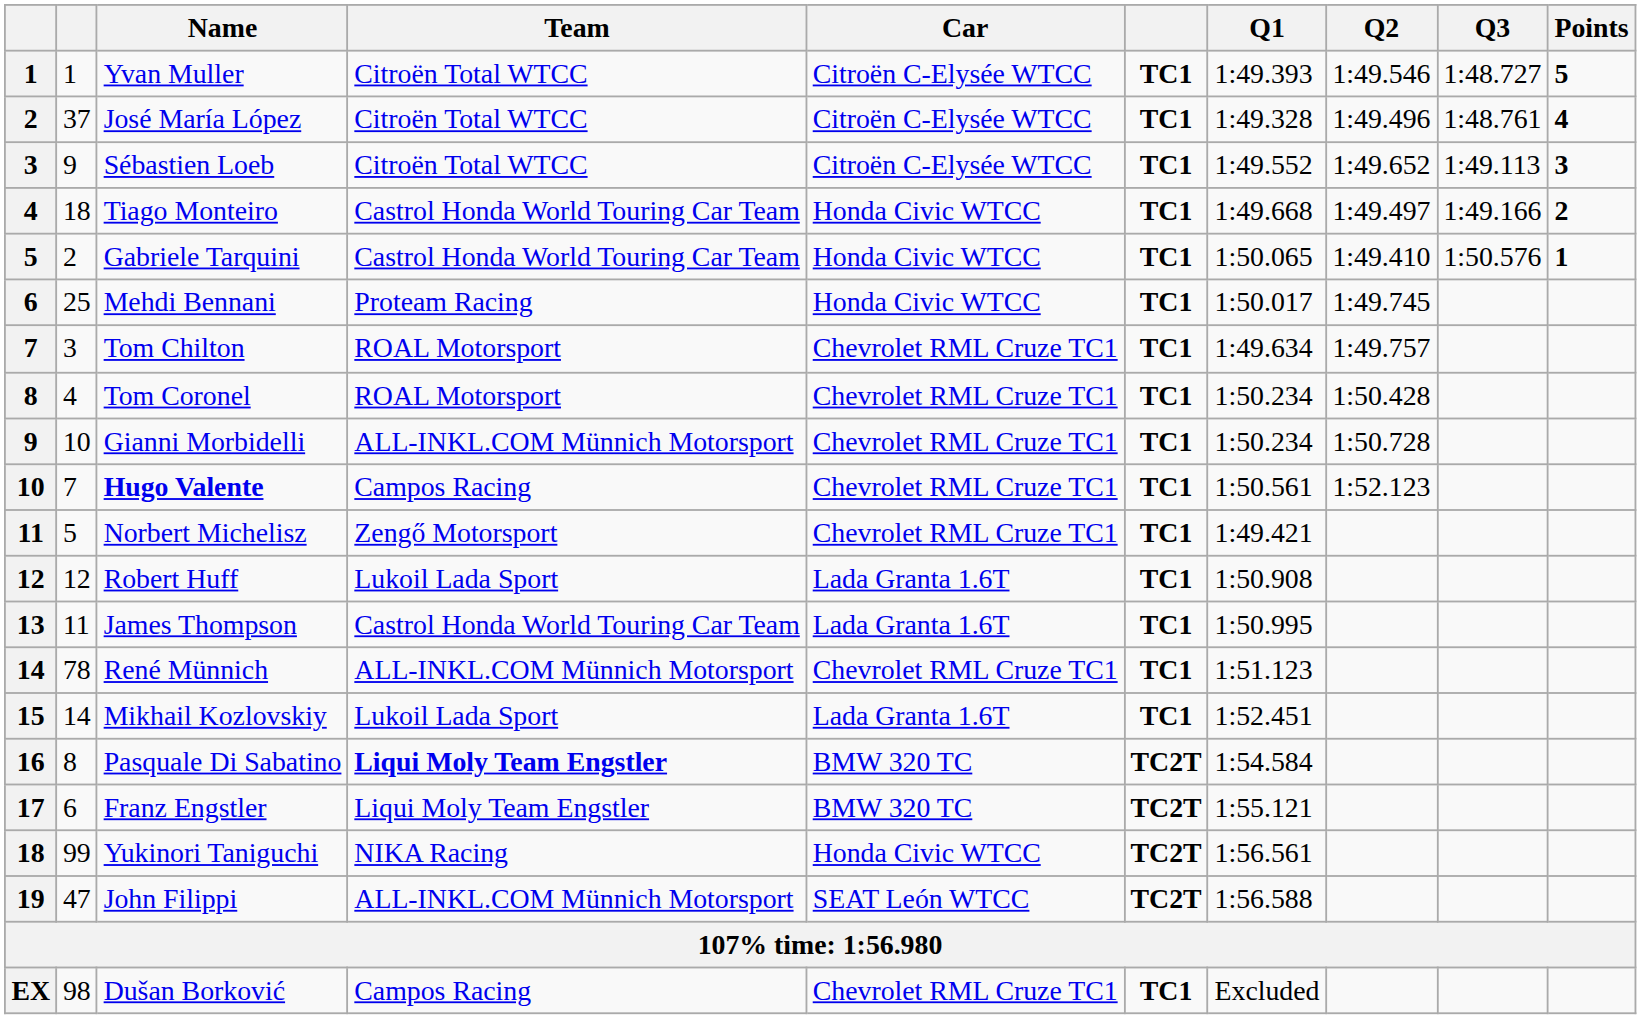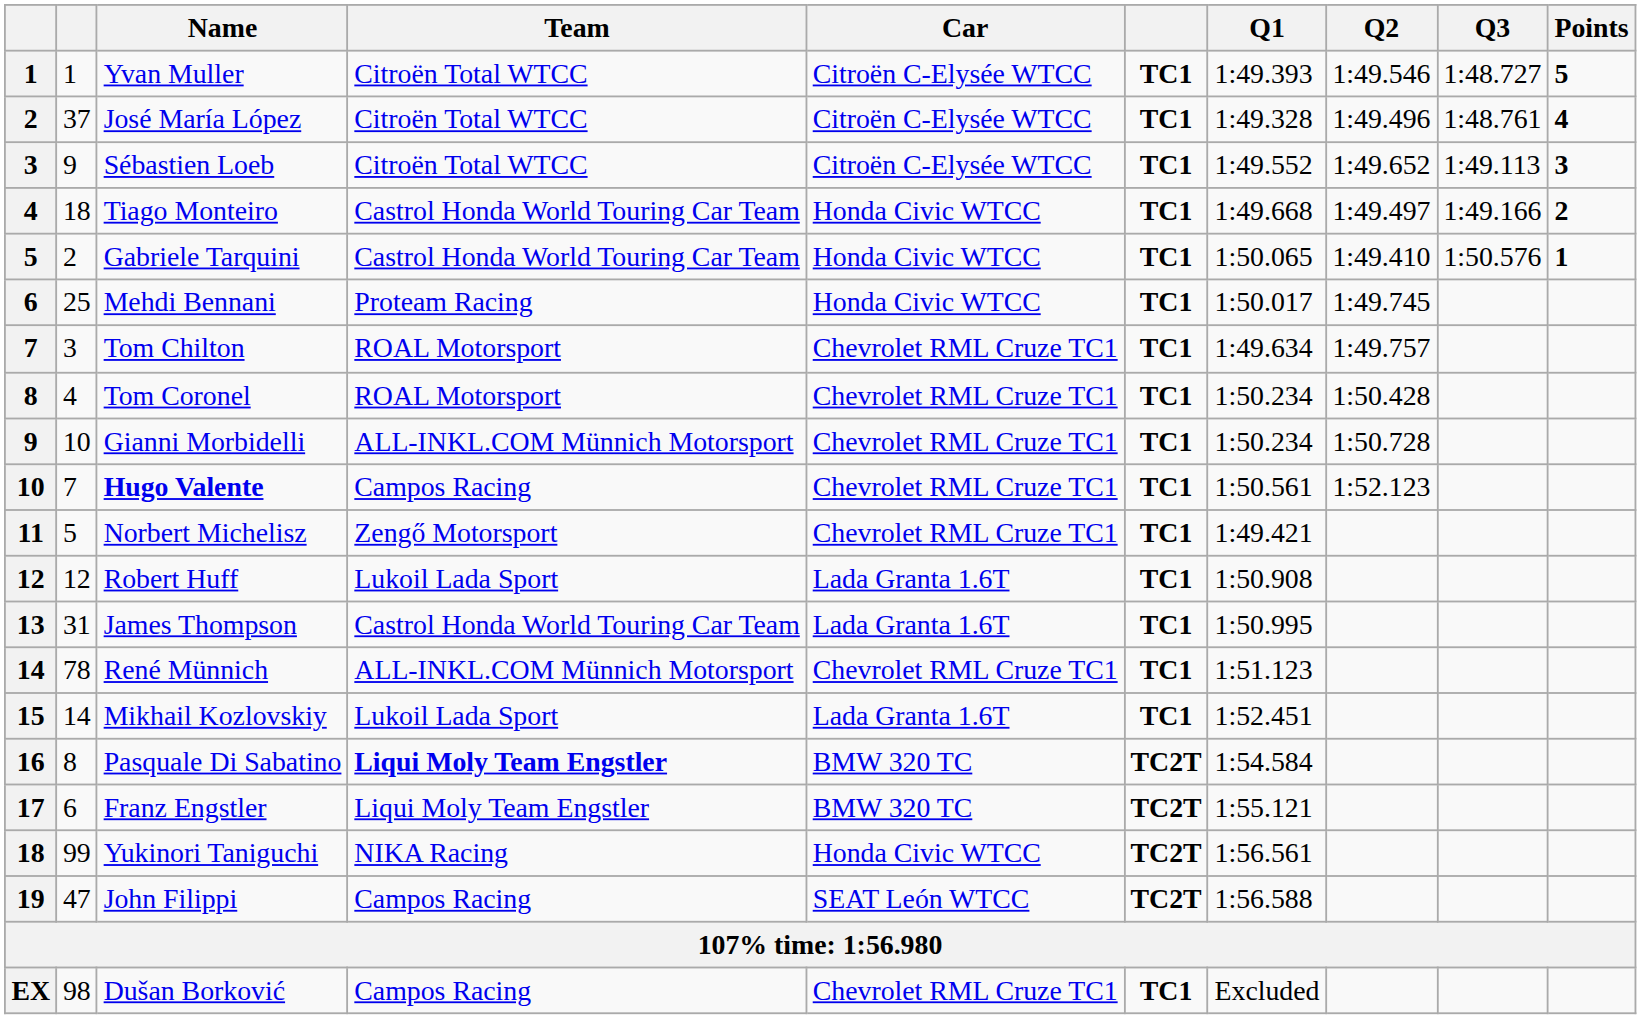 <table class="wikitable sortable" style="font-size: 95%;">
 <tr>
 <th></th>
 <th></th>
 <th>Name</th>
 <th>Team</th>
 <th>Car</th>
 <th></th>
 <th>Q1</th>
 <th>Q2</th>
 <th>Q3</th>
 <th>Points</th>
 </tr>
 <tr>
 <th>1</th>
 <td>1</td>
 <td> <a href='#'>Yvan Muller</a></td>
 <td><a href='#'>Citroën Total WTCC</a></td>
 <td><a href='#'>Citroën C-Elysée WTCC</a></td>
 <td align=center><strong><span>TC1</span></strong></td>
 <td>1:49.393</td>
 <td>1:49.546</td>
 <td>1:48.727</td>
 <td><strong>5</strong></td>
 </tr>
 <tr>
 <th>2</th>
 <td>37</td>
 <td> <a href='#'>José María López</a></td>
 <td><a href='#'>Citroën Total WTCC</a></td>
 <td><a href='#'>Citroën C-Elysée WTCC</a></td>
 <td align=center><strong><span>TC1</span></strong></td>
 <td>1:49.328</td>
 <td>1:49.496</td>
 <td>1:48.761</td>
 <td><strong>4</strong></td>
 </tr>
 <tr>
 <th>3</th>
 <td>9</td>
 <td> <a href='#'>Sébastien Loeb</a></td>
 <td><a href='#'>Citroën Total WTCC</a></td>
 <td><a href='#'>Citroën C-Elysée WTCC</a></td>
 <td align=center><strong><span>TC1</span></strong></td>
 <td>1:49.552</td>
 <td>1:49.652</td>
 <td>1:49.113</td>
 <td><strong>3</strong></td>
 </tr>
 <tr>
 <th>4</th>
 <td>18</td>
 <td> <a href='#'>Tiago Monteiro</a></td>
 <td><a href='#'>Castrol Honda World Touring Car Team</a></td>
 <td><a href='#'>Honda Civic WTCC</a></td>
 <td align=center><strong><span>TC1</span></strong></td>
 <td>1:49.668</td>
 <td>1:49.497</td>
 <td>1:49.166</td>
 <td><strong>2</strong></td>
 </tr>
 <tr>
 <th>5</th>
 <td>2</td>
 <td> <a href='#'>Gabriele Tarquini</a></td>
 <td><a href='#'>Castrol Honda World Touring Car Team</a></td>
 <td><a href='#'>Honda Civic WTCC</a></td>
 <td align=center><strong><span>TC1</span></strong></td>
 <td>1:50.065</td>
 <td>1:49.410</td>
 <td>1:50.576</td>
 <td><strong>1</strong></td>
 </tr>
 <tr>
 <th>6</th>
 <td>25</td>
 <td> <a href='#'>Mehdi Bennani</a></td>
 <td><a href='#'>Proteam Racing</a></td>
 <td><a href='#'>Honda Civic WTCC</a></td>
 <td align=center><strong><span>TC1</span></strong></td>
 <td>1:50.017</td>
 <td>1:49.745</td>
 <td></td>
 <td></td>
 </tr>
 <tr>
 <th>7</th>
 <td>3</td>
 <td> <a href='#'>Tom Chilton</a></td>
 <td><a href='#'>ROAL Motorsport</a></td>
 <td><a href='#'>Chevrolet RML Cruze TC1</a></td>
 <td align=center><strong><span>TC1</span></strong></td>
 <td>1:49.634</td>
 <td>1:49.757</td>
 <td></td>
 <td></td>
 </tr>
 <tr>
 <th>8</th>
 <td>4</td>
 <td> <a href='#'>Tom Coronel</a></td>
 <td><a href='#'>ROAL Motorsport</a></td>
 <td><a href='#'>Chevrolet RML Cruze TC1</a></td>
 <td align=center><strong><span>TC1</span></strong></td>
 <td>1:50.234</td>
 <td>1:50.428</td>
 <td></td>
 <td></td>
 </tr>
 <tr>
 <th>9</th>
 <td>10</td>
 <td> <a href='#'>Gianni Morbidelli</a></td>
 <td><a href='#'>ALL-INKL.COM Münnich Motorsport</a></td>
 <td><a href='#'>Chevrolet RML Cruze TC1</a></td>
 <td align=center><strong><span>TC1</span></strong></td>
 <td>1:50.234</td>
 <td>1:50.728</td>
 <td></td>
 <td></td>
 </tr>
 <tr>
 <th>10</th>
 <td>7</td>
 <td> <strong><a href='#'>Hugo Valente</a></strong></td>
 <td><a href='#'>Campos Racing</a></td>
 <td><a href='#'>Chevrolet RML Cruze TC1</a></td>
 <td align=center><strong><span>TC1</span></strong></td>
 <td>1:50.561</td>
 <td>1:52.123</td>
 <td></td>
 <td></td>
 </tr>
 <tr>
 <th>11</th>
 <td>5</td>
 <td> <a href='#'>Norbert Michelisz</a></td>
 <td><a href='#'>Zengő Motorsport</a></td>
 <td><a href='#'>Chevrolet RML Cruze TC1</a></td>
 <td align=center><strong><span>TC1</span></strong></td>
 <td>1:49.421</td>
 <td></td>
 <td></td>
 <td></td>
 </tr>
 <tr>
 <th>12</th>
 <td>12</td>
 <td> <a href='#'>Robert Huff</a></td>
 <td><a href='#'>Lukoil Lada Sport</a></td>
 <td><a href='#'>Lada Granta 1.6T</a></td>
 <td align=center><strong><span>TC1</span></strong></td>
 <td>1:50.908</td>
 <td></td>
 <td></td>
 <td></td>
 </tr>
 <tr>
 <th>13</th>
-<td>11</td>
+<td>31</td>
 <td> <a href='#'>James Thompson</a></td>
 <td><a href='#'>Castrol Honda World Touring Car Team</a></td>
 <td><a href='#'>Lada Granta 1.6T</a></td>
 <td align=center><strong><span>TC1</span></strong></td>
 <td>1:50.995</td>
 <td></td>
 <td></td>
 <td></td>
 </tr>
 <tr>
 <th>14</th>
 <td>78</td>
 <td> <a href='#'>René Münnich</a></td>
 <td><a href='#'>ALL-INKL.COM Münnich Motorsport</a></td>
 <td><a href='#'>Chevrolet RML Cruze TC1</a></td>
 <td align=center><strong><span>TC1</span></strong></td>
 <td>1:51.123</td>
 <td></td>
 <td></td>
 <td></td>
 </tr>
 <tr>
 <th>15</th>
 <td>14</td>
 <td> <a href='#'>Mikhail Kozlovskiy</a></td>
 <td><a href='#'>Lukoil Lada Sport</a></td>
 <td><a href='#'>Lada Granta 1.6T</a></td>
 <td align=center><strong><span>TC1</span></strong></td>
 <td>1:52.451</td>
 <td></td>
 <td></td>
 <td></td>
 </tr>
 <tr>
 <th>16</th>
 <td>8</td>
 <td> <a href='#'>Pasquale Di Sabatino</a></td>
 <td><strong><a href='#'>Liqui Moly Team Engstler</a></strong></td>
 <td><a href='#'>BMW 320 TC</a></td>
 <td align=center><strong><span>TC2T</span></strong></td>
 <td>1:54.584</td>
 <td></td>
 <td></td>
 <td></td>
 </tr>
 <tr>
 <th>17</th>
 <td>6</td>
 <td> <a href='#'>Franz Engstler</a></td>
 <td><a href='#'>Liqui Moly Team Engstler</a></td>
 <td><a href='#'>BMW 320 TC</a></td>
 <td align=center><strong><span>TC2T</span></strong></td>
 <td>1:55.121</td>
 <td></td>
 <td></td>
 <td></td>
 </tr>
 <tr>
 <th>18</th>
 <td>99</td>
 <td> <a href='#'>Yukinori Taniguchi</a></td>
 <td><a href='#'>NIKA Racing</a></td>
 <td><a href='#'>Honda Civic WTCC</a></td>
 <td align=center><strong><span>TC2T</span></strong></td>
 <td>1:56.561</td>
 <td></td>
 <td></td>
 <td></td>
 </tr>
 <tr>
 <th>19</th>
 <td>47</td>
 <td> <a href='#'>John Filippi</a></td>
-<td><a href='#'>ALL-INKL.COM Münnich Motorsport</a></td>
+<td><a href='#'>Campos Racing</a></td>
 <td><a href='#'>SEAT León WTCC</a></td>
 <td align=center><strong><span>TC2T</span></strong></td>
 <td>1:56.588</td>
 <td></td>
 <td></td>
 <td></td>
 </tr>
 <tr>
 <th colspan=10>107% time: 1:56.980</th>
 </tr>
 <tr>
 <th>EX</th>
 <td>98</td>
 <td> <a href='#'>Dušan Borković</a></td>
 <td><a href='#'>Campos Racing</a></td>
 <td><a href='#'>Chevrolet RML Cruze TC1</a></td>
 <td align=center><strong><span>TC1</span></strong></td>
 <td>Excluded</td>
 <td></td>
 <td></td>
 <td></td>
 </tr>
 </table>
